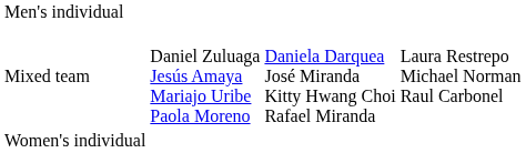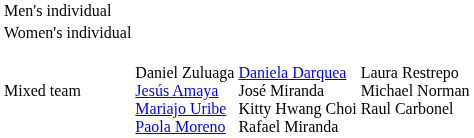 <table>
 <tr>
 <td>Men's individual</td>
 <td nowrap></td>
 <td nowrap></td>
 <td></td>
 </tr>
 <tr>
+<td>Women's individual</td>
+<td></td>
+<td></td>
+<td></td>
+</tr>
+<tr>
 <td>Mixed team</td>
 <td><br>Daniel Zuluaga<br><a href='#'>Jesús Amaya</a><br><a href='#'>Mariajo Uribe</a><br><a href='#'>Paola Moreno</a></td>
 <td><br><a href='#'>Daniela Darquea</a><br>José Miranda<br>Kitty Hwang Choi<br>Rafael Miranda</td>
 <td valign=top nowrap><br>Laura Restrepo<br>Michael Norman<br>Raul Carbonel</td>
 </tr>
-<tr>
-<td>Women's individual</td>
-<td></td>
-<td></td>
-<td></td>
-</tr>
 </table>
